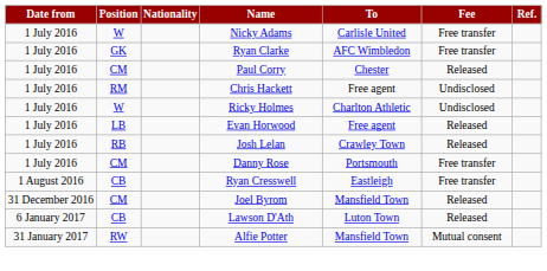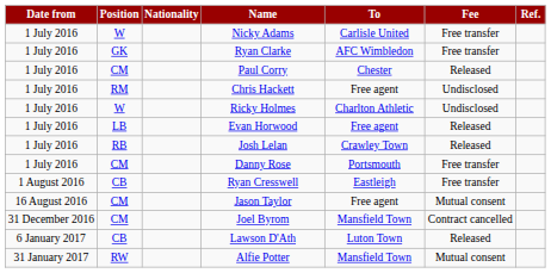 <table class="wikitable"  style="text-align:center; font-size:90%; ">
 <tr>
 <th style="background:#990000; color:white; width:110px;">Date from</th>
 <th style="background:#990000; color:white; width:50px;">Position</th>
 <th style="background:#990000; color:white; width:50px;">Nationality</th>
 <th style="background:#990000; color:white; width:150px;">Name</th>
 <th style="background:#990000; color:white; width:120px;">To</th>
 <th style="background:#990000; color:white; width:110px;">Fee</th>
 <th style="background:#990000; color:white; width:30px;">Ref.</th>
 </tr>
 <tr>
 <td>1 July 2016</td>
 <td><a href='#'>W</a></td>
 <td></td>
 <td><a href='#'>Nicky Adams</a></td>
 <td><a href='#'>Carlisle United</a></td>
 <td>Free transfer</td>
 <td></td>
 </tr>
 <tr>
 <td>1 July 2016</td>
 <td><a href='#'>GK</a></td>
 <td></td>
 <td><a href='#'>Ryan Clarke</a></td>
 <td><a href='#'>AFC Wimbledon</a></td>
 <td>Free transfer</td>
 <td></td>
 </tr>
 <tr>
 <td>1 July 2016</td>
 <td><a href='#'>CM</a></td>
 <td></td>
 <td><a href='#'>Paul Corry</a></td>
 <td><a href='#'>Chester</a> </td>
 <td>Released</td>
 <td></td>
 </tr>
 <tr>
 <td>1 July 2016</td>
 <td><a href='#'>RM</a></td>
 <td></td>
 <td><a href='#'>Chris Hackett</a></td>
 <td>Free agent</td>
 <td>Undisclosed</td>
 <td></td>
 </tr>
 <tr>
 <td>1 July 2016</td>
 <td><a href='#'>W</a></td>
 <td></td>
 <td><a href='#'>Ricky Holmes</a></td>
 <td><a href='#'>Charlton Athletic</a></td>
 <td>Undisclosed</td>
 <td></td>
 </tr>
 <tr>
 <td>1 July 2016</td>
 <td><a href='#'>LB</a></td>
 <td></td>
 <td><a href='#'>Evan Horwood</a></td>
 <td><a href='#'>Free agent</a></td>
 <td>Released</td>
 <td></td>
 </tr>
 <tr>
 <td>1 July 2016</td>
 <td><a href='#'>RB</a></td>
 <td></td>
 <td><a href='#'>Josh Lelan</a></td>
 <td><a href='#'>Crawley Town</a> </td>
 <td>Released</td>
 <td></td>
 </tr>
 <tr>
 <td>1 July 2016</td>
 <td><a href='#'>CM</a></td>
 <td></td>
 <td><a href='#'>Danny Rose</a></td>
 <td><a href='#'>Portsmouth</a></td>
 <td>Free transfer</td>
 <td></td>
 </tr>
 <tr>
 <td>1 August 2016</td>
 <td><a href='#'>CB</a></td>
 <td></td>
 <td><a href='#'>Ryan Cresswell</a></td>
 <td><a href='#'>Eastleigh</a></td>
 <td>Free transfer</td>
 <td></td>
 </tr>
 <tr>
+<td>16 August 2016</td>
+<td><a href='#'>CM</a></td>
+<td></td>
+<td><a href='#'>Jason Taylor</a></td>
+<td>Free agent</td>
+<td>Mutual consent</td>
+<td></td>
+</tr>
+<tr>
 <td>31 December 2016</td>
 <td><a href='#'>CM</a></td>
 <td></td>
 <td><a href='#'>Joel Byrom</a></td>
 <td><a href='#'>Mansfield Town</a> </td>
-<td>Released</td>
+<td>Contract cancelled</td>
 <td></td>
 </tr>
 <tr>
 <td>6 January 2017</td>
 <td><a href='#'>CB</a></td>
 <td></td>
 <td><a href='#'>Lawson D'Ath</a></td>
 <td><a href='#'>Luton Town</a></td>
 <td>Released</td>
 <td></td>
 </tr>
 <tr>
 <td>31 January 2017</td>
 <td><a href='#'>RW</a></td>
 <td></td>
 <td><a href='#'>Alfie Potter</a></td>
 <td><a href='#'>Mansfield Town</a></td>
 <td>Mutual consent</td>
 <td></td>
 </tr>
 </table>
